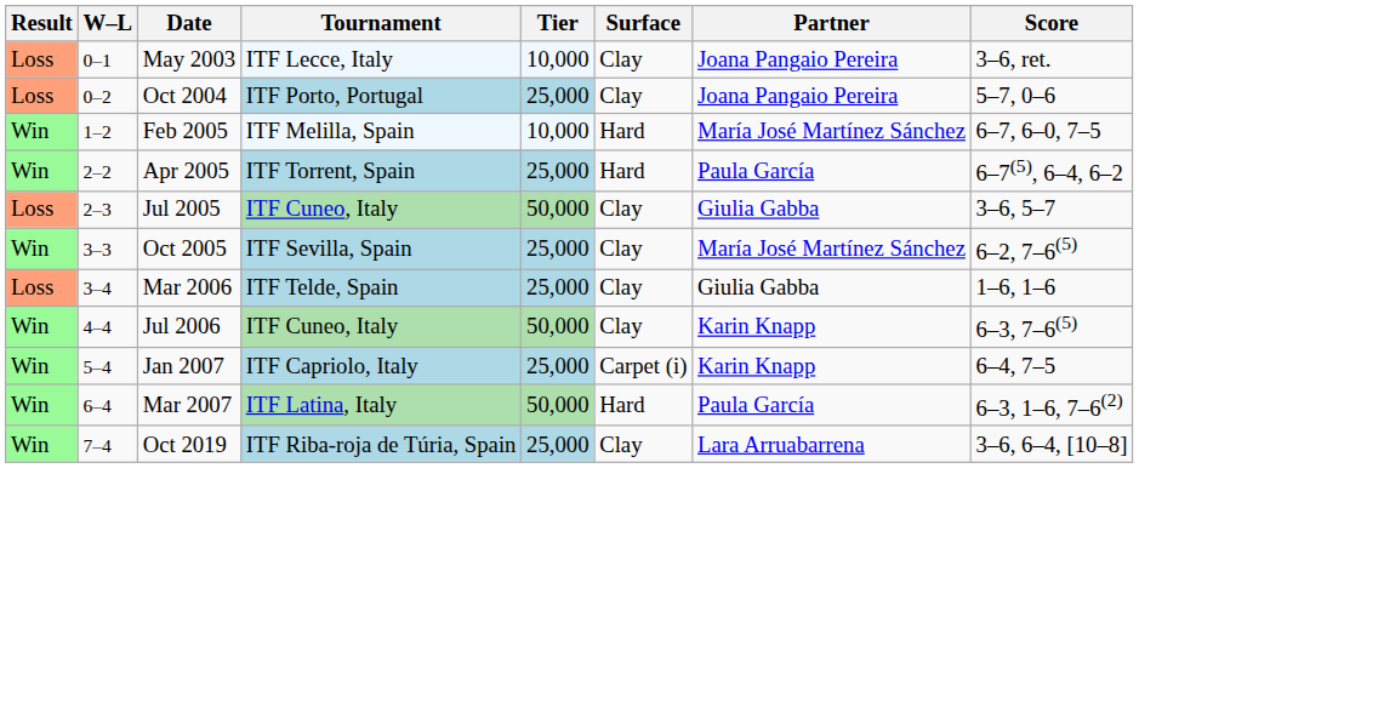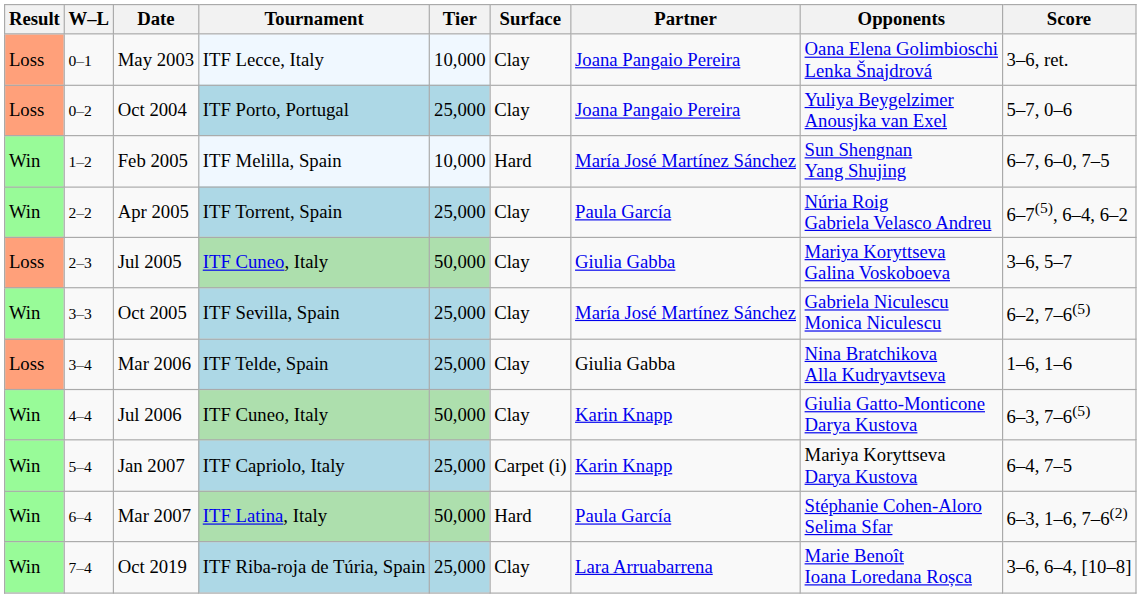 <table class="wikitable sortable">
 <tr>
 <th>Result</th>
 <th class="unsortable">W–L</th>
 <th>Date</th>
 <th>Tournament</th>
 <th>Tier</th>
 <th>Surface</th>
 <th>Partner</th>
+<th>Opponents</th>
 <th class="unsortable">Score</th>
 </tr>
 <tr>
 <td style="background:#ffa07a;">Loss</td>
 <td><small>0–1</small></td>
 <td>May 2003</td>
 <td style="background:#f0f8ff;">ITF Lecce, Italy</td>
 <td style="background:#f0f8ff;">10,000</td>
 <td>Clay</td>
 <td> <a href='#'>Joana Pangaio Pereira</a></td>
+<td> <a href='#'>Oana Elena Golimbioschi</a> <br>  <a href='#'>Lenka Šnajdrová</a></td>
 <td>3–6, ret.</td>
 </tr>
 <tr>
 <td style="background:#ffa07a;">Loss</td>
 <td><small>0–2</small></td>
 <td>Oct 2004</td>
 <td style="background:lightblue;">ITF Porto, Portugal</td>
 <td style="background:lightblue;">25,000</td>
 <td>Clay</td>
 <td> <a href='#'>Joana Pangaio Pereira</a></td>
+<td> <a href='#'>Yuliya Beygelzimer</a><br>  <a href='#'>Anousjka van Exel</a></td>
 <td>5–7, 0–6</td>
 </tr>
 <tr>
 <td style="background:#98fb98;">Win</td>
 <td><small>1–2</small></td>
 <td>Feb 2005</td>
 <td style="background:#f0f8ff;">ITF Melilla, Spain</td>
 <td style="background:#f0f8ff;">10,000</td>
 <td>Hard</td>
 <td> <a href='#'>María José Martínez Sánchez</a></td>
+<td> <a href='#'>Sun Shengnan</a><br>  <a href='#'>Yang Shujing</a></td>
 <td>6–7, 6–0, 7–5</td>
 </tr>
 <tr>
 <td bgcolor="98FB98">Win</td>
 <td><small>2–2</small></td>
 <td>Apr 2005</td>
 <td style="background:lightblue;">ITF Torrent, Spain</td>
 <td style="background:lightblue;">25,000</td>
-<td>Hard</td>
+<td>Clay</td>
 <td> <a href='#'>Paula García</a></td>
+<td> <a href='#'>Núria Roig</a> <br>  <a href='#'>Gabriela Velasco Andreu</a></td>
 <td>6–7<sup>(5)</sup>, 6–4, 6–2</td>
 </tr>
 <tr>
 <td style="background:#ffa07a;">Loss</td>
 <td><small>2–3</small></td>
 <td>Jul 2005</td>
 <td style="background:#addfad;"><a href='#'>ITF Cuneo</a>, Italy</td>
 <td style="background:#addfad;">50,000</td>
 <td>Clay</td>
 <td> <a href='#'>Giulia Gabba</a></td>
+<td> <a href='#'>Mariya Koryttseva</a> <br>  <a href='#'>Galina Voskoboeva</a></td>
 <td>3–6, 5–7</td>
 </tr>
 <tr>
 <td bgcolor="98FB98">Win</td>
 <td><small>3–3</small></td>
 <td>Oct 2005</td>
 <td style="background:lightblue;">ITF Sevilla, Spain</td>
 <td style="background:lightblue;">25,000</td>
 <td>Clay</td>
 <td> <a href='#'>María José Martínez Sánchez</a></td>
+<td> <a href='#'>Gabriela Niculescu</a> <br>  <a href='#'>Monica Niculescu</a></td>
 <td>6–2, 7–6<sup>(5)</sup></td>
 </tr>
 <tr>
 <td style="background:#ffa07a;">Loss</td>
 <td><small>3–4</small></td>
 <td>Mar 2006</td>
 <td style="background:lightblue;">ITF Telde, Spain</td>
 <td style="background:lightblue;">25,000</td>
 <td>Clay</td>
 <td> Giulia Gabba</td>
+<td> <a href='#'>Nina Bratchikova</a> <br>  <a href='#'>Alla Kudryavtseva</a></td>
 <td>1–6, 1–6</td>
 </tr>
 <tr>
 <td style="background:#98fb98;">Win</td>
 <td><small>4–4</small></td>
 <td>Jul 2006</td>
 <td style="background:#addfad;">ITF Cuneo, Italy</td>
 <td style="background:#addfad;">50,000</td>
 <td>Clay</td>
 <td> <a href='#'>Karin Knapp</a></td>
+<td> <a href='#'>Giulia Gatto-Monticone</a> <br>  <a href='#'>Darya Kustova</a></td>
 <td>6–3, 7–6<sup>(5)</sup></td>
 </tr>
 <tr>
 <td style="background:#98fb98;">Win</td>
 <td><small>5–4</small></td>
 <td>Jan 2007</td>
 <td style="background:lightblue;">ITF Capriolo, Italy</td>
 <td style="background:lightblue;">25,000</td>
 <td>Carpet (i)</td>
 <td> <a href='#'>Karin Knapp</a></td>
+<td> Mariya Koryttseva <br>  <a href='#'>Darya Kustova</a></td>
 <td>6–4, 7–5</td>
 </tr>
 <tr>
 <td style="background:#98fb98;">Win</td>
 <td><small>6–4</small></td>
 <td>Mar 2007</td>
 <td style="background:#addfad;"><a href='#'>ITF Latina</a>, Italy</td>
 <td style="background:#addfad;">50,000</td>
 <td>Hard</td>
 <td> <a href='#'>Paula García</a></td>
+<td> <a href='#'>Stéphanie Cohen-Aloro</a> <br>  <a href='#'>Selima Sfar</a></td>
 <td>6–3, 1–6, 7–6<sup>(2)</sup></td>
 </tr>
 <tr>
 <td style="background:#98fb98;">Win</td>
 <td><small>7–4</small></td>
 <td>Oct 2019</td>
 <td bgcolor=lightblue>ITF Riba-roja de Túria, Spain</td>
 <td bgcolor=lightblue>25,000</td>
 <td>Clay</td>
 <td> <a href='#'>Lara Arruabarrena</a></td>
+<td> <a href='#'>Marie Benoît</a> <br>  <a href='#'>Ioana Loredana Roșca</a></td>
 <td>3–6, 6–4, [10–8]</td>
 </tr>
 </table>
